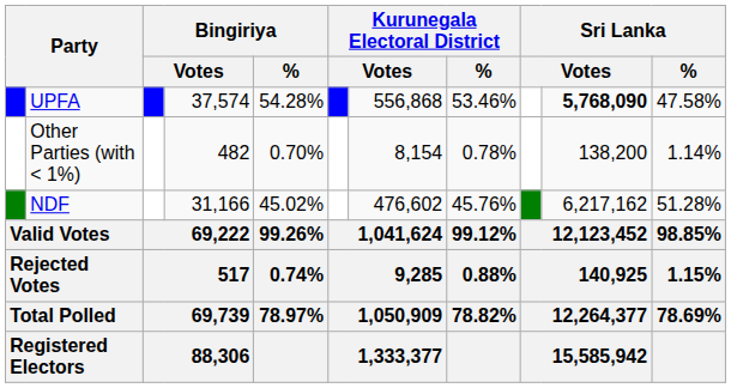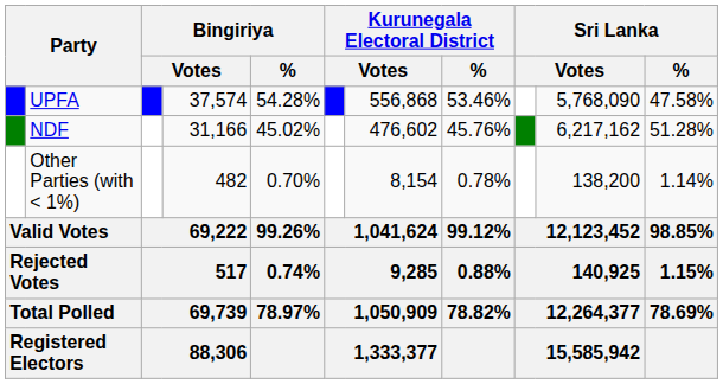 <table class="wikitable">
 <tr>
 <th colspan="2" width="144px"rowspan="2">Party</th>
 <th colspan="3" width="216px">Bingiriya</th>
 <th colspan="3" width="216px"><a href='#'>Kurunegala Electoral District</a></th>
 <th colspan="3" width="216px">Sri Lanka</th>
 </tr>
 <tr>
 <th colspan="2" width="144px">Votes</th>
 <th>%</th>
 <th colspan="2" width="144px">Votes</th>
 <th>%</th>
 <th colspan="2" width="144px">Votes</th>
 <th>%</th>
 </tr>
 <tr>
 <td style="background-color:blue;" width="10px"></td>
 <td style="text-align:left;"><a href='#'>UPFA</a></td>
 <td style="background-color:blue;" width="10px"></td>
 <td style="text-align:right;">37,574</td>
 <td style="text-align:right;">54.28%</td>
 <td style="background-color:blue;" width="10px"></td>
 <td style="text-align:right;">556,868</td>
 <td style="text-align:right;">53.46%</td>
 <td style="background-color:white;" width="10px"></td>
-<td style="text-align:right;"><strong>5,768,090</strong></td>
+<td style="text-align:right;">5,768,090</td>
 <td style="text-align:right;">47.58%</td>
+</tr>
+<tr>
+<td style="background-color:green;" width="10px"></td>
+<td style="text-align:left;"><a href='#'>NDF</a></td>
+<td style="background-color:white;" width="10px"></td>
+<td style="text-align:right;">31,166</td>
+<td style="text-align:right;">45.02%</td>
+<td style="background-color:white;" width="10px"></td>
+<td style="text-align:right;">476,602</td>
+<td style="text-align:right;">45.76%</td>
+<td style="background-color:green;" width="10px"></td>
+<td style="text-align:right;">6,217,162</td>
+<td style="text-align:right;">51.28%</td>
 </tr>
 <tr>
 <td style="background-color:white;" width="10px"></td>
 <td style="text-align:left;">Other Parties (with < 1%)</td>
 <td style="background-color:white;" width="10px"></td>
 <td style="text-align:right;">482</td>
 <td style="text-align:right;">0.70%</td>
 <td style="background-color:white;" width="10px"></td>
 <td style="text-align:right;">8,154</td>
 <td style="text-align:right;">0.78%</td>
 <td style="background-color:white;" width="10px"></td>
 <td style="text-align:right;">138,200</td>
 <td style="text-align:right;">1.14%</td>
-</tr>
-<tr>
-<td style="background-color:green;" width="10px"></td>
-<td style="text-align:left;"><a href='#'>NDF</a></td>
-<td style="background-color:white;" width="10px"></td>
-<td style="text-align:right;">31,166</td>
-<td style="text-align:right;">45.02%</td>
-<td style="background-color:white;" width="10px"></td>
-<td style="text-align:right;">476,602</td>
-<td style="text-align:right;">45.76%</td>
-<td style="background-color:green;" width="10px"></td>
-<td style="text-align:right;">6,217,162</td>
-<td style="text-align:right;">51.28%</td>
 </tr>
 <tr>
 <th colspan="2" width="144px"style="text-align:left;">Valid Votes</th>
 <th style="text-align:right;"colspan="2" width="144px">69,222</th>
 <th style="text-align:right;">99.26%</th>
 <th style="text-align:right;"colspan="2" width="144px">1,041,624</th>
 <th style="text-align:right;">99.12%</th>
 <th style="text-align:right;"colspan="2" width="144px">12,123,452</th>
 <th style="text-align:right;">98.85%</th>
 </tr>
 <tr>
 <th colspan="2" width="144px"style="text-align:left;">Rejected Votes</th>
 <th style="text-align:right;"colspan="2" width="144px">517</th>
 <th style="text-align:right;">0.74%</th>
 <th style="text-align:right;"colspan="2" width="144px">9,285</th>
 <th style="text-align:right;">0.88%</th>
 <th style="text-align:right;"colspan="2" width="144px">140,925</th>
 <th style="text-align:right;">1.15%</th>
 </tr>
 <tr>
 <th colspan="2" width="144px"style="text-align:left;">Total Polled</th>
 <th style="text-align:right;"colspan="2" width="144px">69,739</th>
 <th style="text-align:right;">78.97%</th>
 <th style="text-align:right;"colspan="2" width="144px">1,050,909</th>
 <th style="text-align:right;">78.82%</th>
 <th style="text-align:right;"colspan="2" width="144px">12,264,377</th>
 <th style="text-align:right;">78.69%</th>
 </tr>
 <tr>
 <th colspan="2" width="144px"style="text-align:left;">Registered Electors</th>
 <th style="text-align:right;"colspan="2" width="144px">88,306</th>
 <th></th>
 <th style="text-align:right;"colspan="2" width="144px">1,333,377</th>
 <th></th>
 <th style="text-align:right;"colspan="2" width="144px">15,585,942</th>
 <th></th>
 </tr>
 </table>
